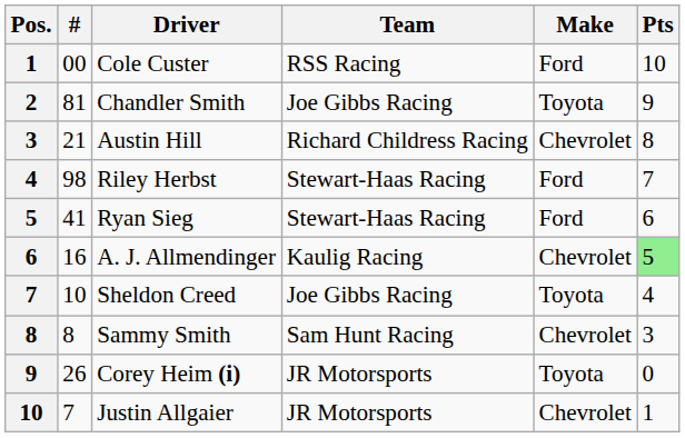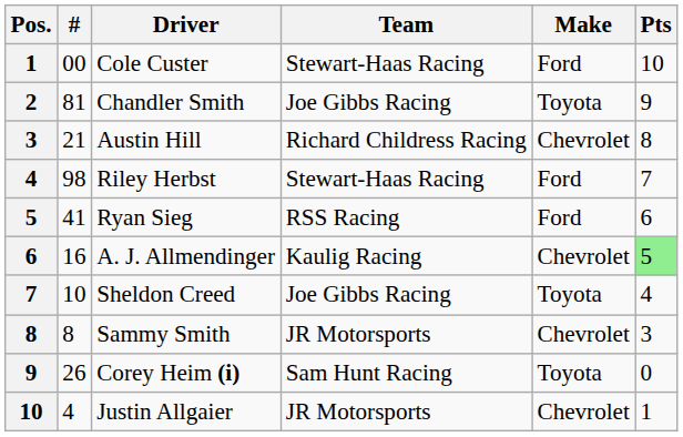 <table class="wikitable" style="font-size:95%">
 <tr>
 <th>Pos.</th>
 <th>#</th>
 <th>Driver</th>
 <th>Team</th>
 <th>Make</th>
 <th>Pts</th>
 </tr>
 <tr>
 <th>1</th>
 <td>00</td>
 <td>Cole Custer</td>
-<td>RSS Racing</td>
+<td>Stewart-Haas Racing</td>
 <td>Ford</td>
 <td>10</td>
 </tr>
 <tr>
 <th>2</th>
 <td>81</td>
 <td>Chandler Smith</td>
 <td>Joe Gibbs Racing</td>
 <td>Toyota</td>
 <td>9</td>
 </tr>
 <tr>
 <th>3</th>
 <td>21</td>
 <td>Austin Hill</td>
 <td>Richard Childress Racing</td>
 <td>Chevrolet</td>
 <td>8</td>
 </tr>
 <tr>
 <th>4</th>
 <td>98</td>
 <td>Riley Herbst</td>
 <td>Stewart-Haas Racing</td>
 <td>Ford</td>
 <td>7</td>
 </tr>
 <tr>
 <th>5</th>
 <td>41</td>
 <td>Ryan Sieg</td>
-<td>Stewart-Haas Racing</td>
+<td>RSS Racing</td>
 <td>Ford</td>
 <td>6</td>
 </tr>
 <tr>
 <th>6</th>
 <td>16</td>
 <td>A. J. Allmendinger</td>
 <td>Kaulig Racing</td>
 <td>Chevrolet</td>
 <td style="background: lightgreen;">5</td>
 </tr>
 <tr>
 <th>7</th>
 <td>10</td>
 <td>Sheldon Creed</td>
 <td>Joe Gibbs Racing</td>
 <td>Toyota</td>
 <td>4</td>
 </tr>
 <tr>
 <th>8</th>
 <td>8</td>
 <td>Sammy Smith</td>
-<td>Sam Hunt Racing</td>
+<td>JR Motorsports</td>
 <td>Chevrolet</td>
 <td>3</td>
 </tr>
 <tr>
 <th>9</th>
 <td>26</td>
 <td>Corey Heim <strong>(i)</strong></td>
-<td>JR Motorsports</td>
+<td>Sam Hunt Racing</td>
 <td>Toyota</td>
 <td>0</td>
 </tr>
 <tr>
 <th>10</th>
-<td>7</td>
+<td>4</td>
 <td>Justin Allgaier</td>
 <td>JR Motorsports</td>
 <td>Chevrolet</td>
 <td>1</td>
 </tr>
 </table>
